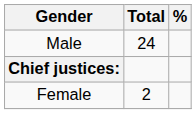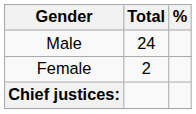 <table class="wikitable">
 <tr align=center>
 <th style="text-align:center"><strong>Gender</strong></th>
 <th style="text-align:center">Total</th>
 <th style="text-align:center">%</th>
 </tr>
 <tr align=center>
 <td style="text-align:center">Male</td>
 <td style="text-align:center">24</td>
 <td style="text-align:center"></td>
 </tr>
 <tr align=center>
-<th style="text-align:center">Chief justices:</th>
-<td style="text-align:center"></td>
+<td style="text-align:center">Female</td>
+<td style="text-align:center">2</td>
 <td style="text-align:center"></td>
 </tr>
 <tr align=center>
-<td style="text-align:center">Female</td>
-<td style="text-align:center">2</td>
+<th style="text-align:center">Chief justices:</th>
+<td style="text-align:center"></td>
 <td style="text-align:center"></td>
 </tr>
 <tr>
 </tr>
 </table>
